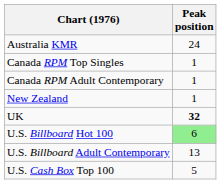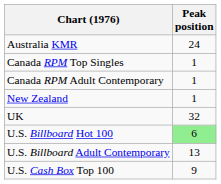 <table class="wikitable sortable">
 <tr>
 <th align="left">Chart (1976)</th>
 <th align="left">Peak<br>position</th>
 </tr>
 <tr>
 <td align="left">Australia <a href='#'>KMR</a></td>
 <td style="text-align:center;">24</td>
 </tr>
 <tr>
 <td align="left">Canada <a href='#'><em>RPM</em></a> Top Singles</td>
 <td style="text-align:center;">1</td>
 </tr>
 <tr>
 <td>Canada <em>RPM</em> Adult Contemporary</td>
 <td style="text-align:center;">1</td>
 </tr>
 <tr>
 <td align="left"><a href='#'>New Zealand</a></td>
 <td style="text-align:center;">1</td>
 </tr>
 <tr>
 <td align="left">UK </td>
-<td style="text-align:center;"><strong>32</strong></td>
+<td style="text-align:center;">32</td>
 </tr>
 <tr>
 <td align="left">U.S. <em><a href='#'>Billboard</a></em> <a href='#'>Hot 100</a></td>
 <td style="background: lightgreen; text-align:center;">6</td>
 </tr>
 <tr>
 <td>U.S. <em>Billboard</em> <a href='#'>Adult Contemporary</a></td>
 <td align="center">13</td>
 </tr>
 <tr>
 <td>U.S. <a href='#'><em>Cash Box</em></a> Top 100</td>
-<td align="center">5</td>
+<td align="center">9</td>
 </tr>
 </table>
